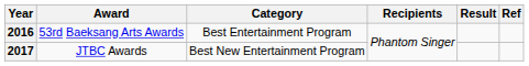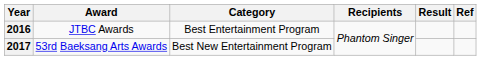 <table class="wikitable" style="text-align:center">
 <tr>
 <th>Year</th>
 <th>Award</th>
 <th>Category</th>
 <th>Recipients</th>
 <th>Result</th>
 <th>Ref</th>
 </tr>
 <tr>
 <th>2016</th>
-<td><a href='#'>53rd</a> <a href='#'>Baeksang Arts Awards</a></td>
+<td><a href='#'>JTBC</a> Awards</td>
 <td>Best Entertainment Program</td>
 <td rowspan=2><em>Phantom Singer</em></td>
 <td></td>
 <td></td>
 </tr>
 <tr>
 <th>2017</th>
-<td><a href='#'>JTBC</a> Awards</td>
+<td><a href='#'>53rd</a> <a href='#'>Baeksang Arts Awards</a></td>
 <td>Best New Entertainment Program</td>
 <td></td>
 <td></td>
 </tr>
 </table>
